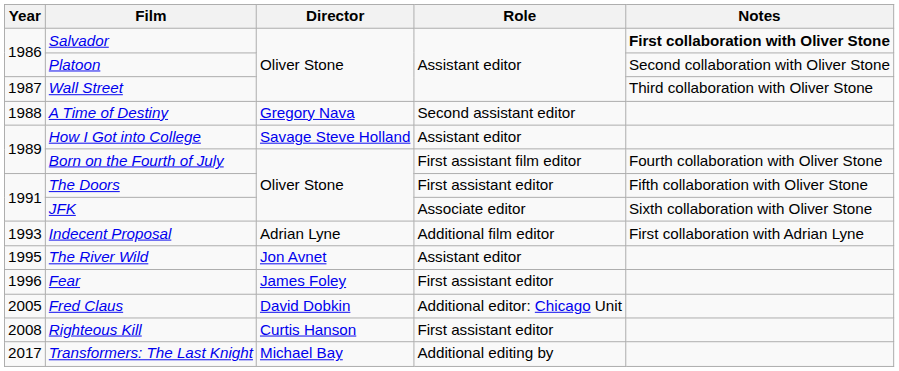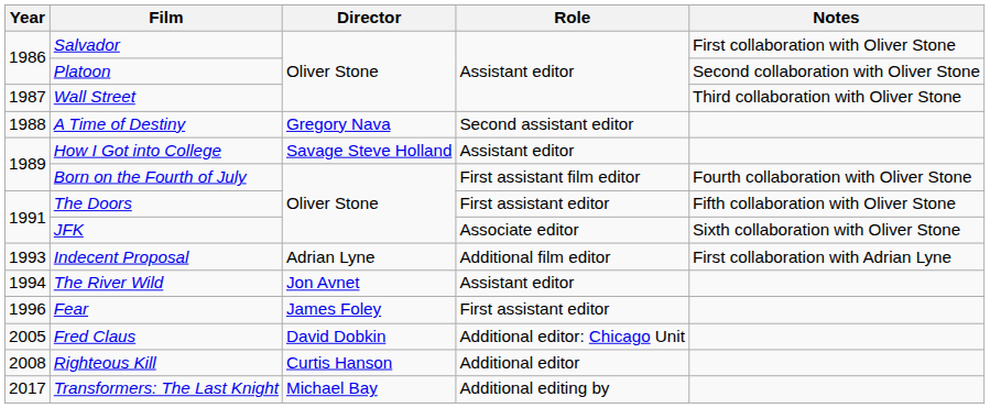 <table class="wikitable">
 <tr>
 <th>Year</th>
 <th>Film</th>
 <th>Director</th>
 <th>Role</th>
 <th>Notes</th>
 </tr>
 <tr>
 <td rowspan=2>1986</td>
 <td><em><a href='#'>Salvador</a></em></td>
 <td rowspan=3>Oliver Stone</td>
 <td rowspan=3>Assistant editor</td>
-<td><strong>First collaboration with Oliver Stone</strong></td>
+<td>First collaboration with Oliver Stone</td>
 </tr>
 <tr>
 <td><em><a href='#'>Platoon</a></em></td>
 <td>Second collaboration with Oliver Stone</td>
 </tr>
 <tr>
 <td>1987</td>
 <td><em><a href='#'>Wall Street</a></em></td>
 <td>Third collaboration with Oliver Stone</td>
 </tr>
 <tr>
 <td>1988</td>
 <td><em><a href='#'>A Time of Destiny</a></em></td>
 <td><a href='#'>Gregory Nava</a></td>
 <td>Second assistant editor</td>
 <td></td>
 </tr>
 <tr>
 <td rowspan=2>1989</td>
 <td><em><a href='#'>How I Got into College</a></em></td>
 <td><a href='#'>Savage Steve Holland</a></td>
 <td>Assistant editor</td>
 <td></td>
 </tr>
 <tr>
 <td><em><a href='#'>Born on the Fourth of July</a></em></td>
 <td rowspan=3>Oliver Stone</td>
 <td>First assistant film editor</td>
 <td>Fourth collaboration with Oliver Stone</td>
 </tr>
 <tr>
 <td rowspan=2>1991</td>
 <td><em><a href='#'>The Doors</a></em></td>
 <td>First assistant editor</td>
 <td>Fifth collaboration with Oliver Stone</td>
 </tr>
 <tr>
 <td><em><a href='#'>JFK</a></em></td>
 <td>Associate editor</td>
 <td>Sixth collaboration with Oliver Stone</td>
 </tr>
 <tr>
 <td>1993</td>
 <td><em><a href='#'>Indecent Proposal</a></em></td>
 <td>Adrian Lyne</td>
 <td>Additional film editor</td>
 <td>First collaboration with Adrian Lyne</td>
 </tr>
 <tr>
-<td>1995</td>
+<td>1994</td>
 <td><em><a href='#'>The River Wild</a></em></td>
 <td><a href='#'>Jon Avnet</a></td>
 <td>Assistant editor</td>
 <td></td>
 </tr>
 <tr>
 <td>1996</td>
 <td><em><a href='#'>Fear</a></em></td>
 <td><a href='#'>James Foley</a></td>
 <td>First assistant editor</td>
 <td></td>
 </tr>
 <tr>
 <td>2005</td>
 <td><em><a href='#'>Fred Claus</a></em></td>
 <td><a href='#'>David Dobkin</a></td>
 <td>Additional editor: <a href='#'>Chicago</a> Unit</td>
 <td></td>
 </tr>
 <tr>
 <td>2008</td>
 <td><em><a href='#'>Righteous Kill</a></em></td>
 <td><a href='#'>Curtis Hanson</a></td>
-<td>First assistant editor</td>
+<td>Additional editor</td>
 <td></td>
 </tr>
 <tr>
 <td>2017</td>
 <td><em><a href='#'>Transformers: The Last Knight</a></em></td>
 <td><a href='#'>Michael Bay</a></td>
 <td>Additional editing by</td>
 <td></td>
 </tr>
 </table>
